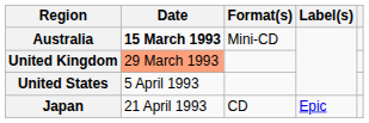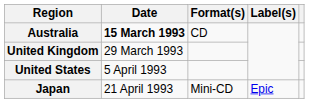 <table class="wikitable plainrowheaders">
 <tr>
 <th scope="col">Region</th>
 <th scope="col">Date</th>
 <th scope="col">Format(s)</th>
 <th scope="col">Label(s)</th>
 <th scope="col"></th>
 </tr>
 <tr>
 <th scope="row">Australia</th>
 <td><strong>15 March 1993</strong></td>
-<td>Mini-CD</td>
+<td>CD</td>
 <td rowspan="3"></td>
 <td></td>
 </tr>
 <tr>
 <th scope="row">United Kingdom</th>
-<td style="background: lightsalmon;">29 March 1993</td>
+<td>29 March 1993</td>
 <td></td>
 <td></td>
 </tr>
 <tr>
 <th scope="row">United States</th>
 <td>5 April 1993</td>
 <td></td>
 <td></td>
 </tr>
 <tr>
 <th scope="row">Japan</th>
 <td>21 April 1993</td>
-<td>CD</td>
+<td>Mini-CD</td>
 <td><a href='#'>Epic</a></td>
 <td></td>
 </tr>
 </table>
